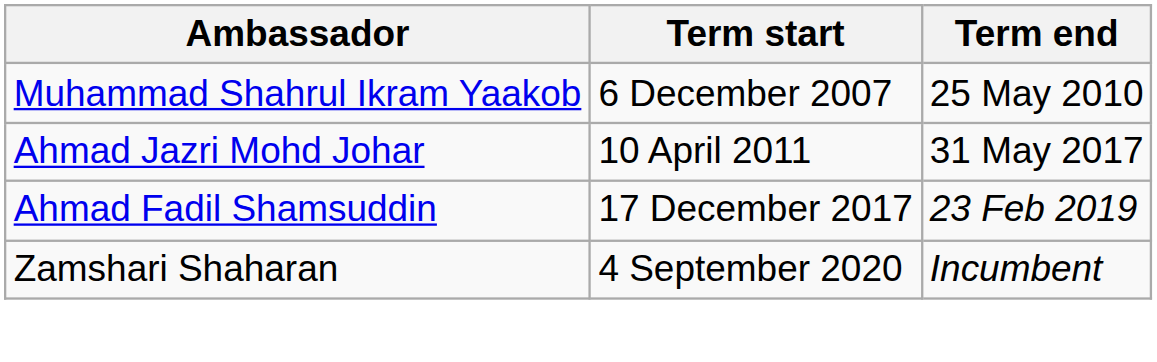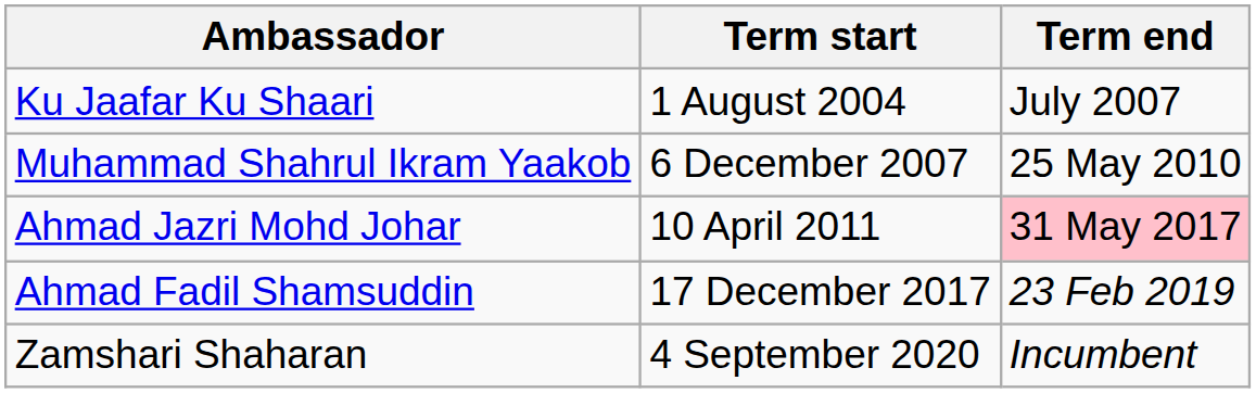 <table class=wikitable>
 <tr>
 <th>Ambassador</th>
 <th>Term start</th>
 <th>Term end</th>
+</tr>
+<tr>
+<td><a href='#'>Ku Jaafar Ku Shaari</a></td>
+<td>1 August 2004</td>
+<td>July 2007</td>
 </tr>
 <tr>
 <td><a href='#'>Muhammad Shahrul Ikram Yaakob</a></td>
 <td>6 December 2007</td>
 <td>25 May 2010</td>
 </tr>
 <tr>
 <td><a href='#'>Ahmad Jazri Mohd Johar</a></td>
 <td>10 April 2011</td>
-<td>31 May 2017</td>
+<td style="background: pink;">31 May 2017</td>
 </tr>
 <tr>
 <td><a href='#'>Ahmad Fadil Shamsuddin</a></td>
 <td>17 December 2017</td>
 <td><em>23 Feb 2019</em></td>
 </tr>
 <tr>
 <td>Zamshari Shaharan</td>
 <td>4 September 2020</td>
 <td><em>Incumbent</em></td>
 </tr>
 </table>
